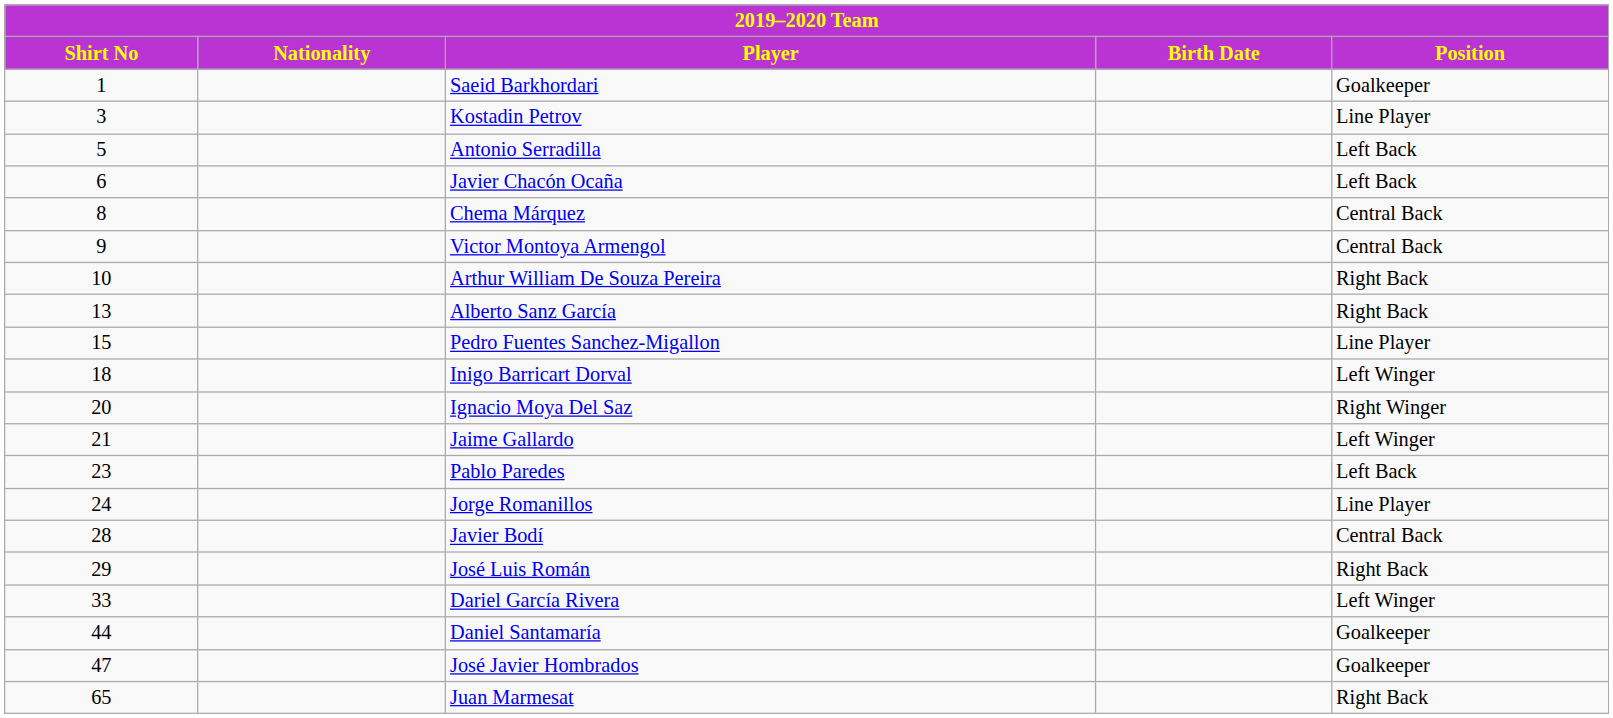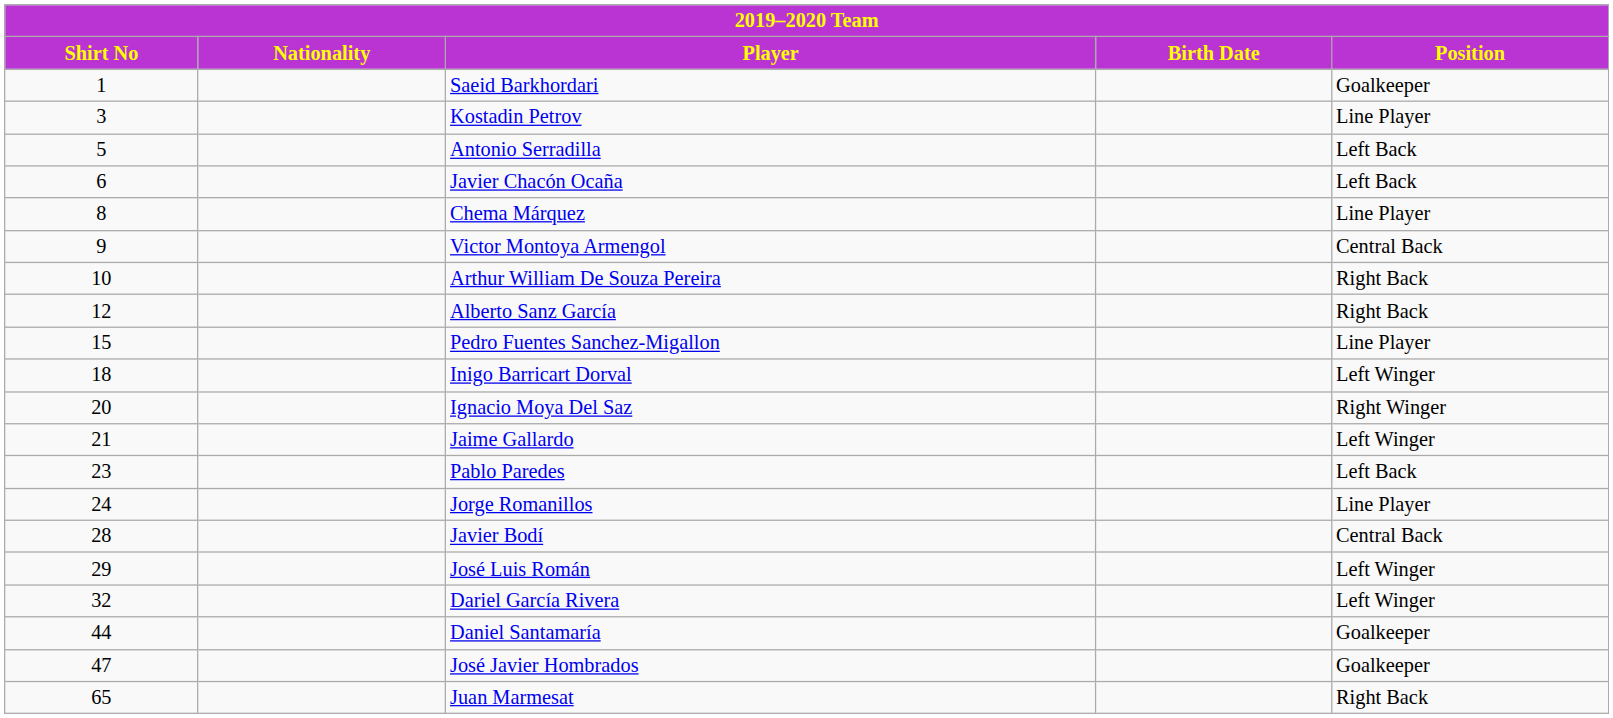 <table class="wikitable collapsible collapsed" style="width:100%;">
 <tr>
 <th colspan=5 style="background-color:#BA33D3;color:#FFFF00;text-align:center;"> <strong>2019–2020 Team</strong></th>
 </tr>
 <tr>
 <th style="color:#FFFF00; background:#BA33D3">Shirt No</th>
 <th style="color:#FFFF00; background:#BA33D3">Nationality</th>
 <th style="color:#FFFF00; background:#BA33D3">Player</th>
 <th style="color:#FFFF00; background:#BA33D3">Birth Date</th>
 <th style="color:#FFFF00; background:#BA33D3">Position</th>
 </tr>
 <tr>
 <td align=center>1</td>
 <td></td>
 <td><a href='#'>Saeid Barkhordari</a></td>
 <td></td>
 <td>Goalkeeper</td>
 </tr>
 <tr>
 <td align=center>3</td>
 <td></td>
 <td><a href='#'>Kostadin Petrov</a></td>
 <td></td>
 <td>Line Player</td>
 </tr>
 <tr>
 <td align=center>5</td>
 <td></td>
 <td><a href='#'>Antonio Serradilla</a></td>
 <td></td>
 <td>Left Back</td>
 </tr>
 <tr>
 <td align=center>6</td>
 <td></td>
 <td><a href='#'>Javier Chacón Ocaña</a></td>
 <td></td>
 <td>Left Back</td>
 </tr>
 <tr>
 <td align=center>8</td>
 <td></td>
 <td><a href='#'>Chema Márquez</a></td>
 <td></td>
-<td>Central Back</td>
+<td>Line Player</td>
 </tr>
 <tr>
 <td align=center>9</td>
 <td></td>
 <td><a href='#'>Victor Montoya Armengol</a></td>
 <td></td>
 <td>Central Back</td>
 </tr>
 <tr>
 <td align=center>10</td>
 <td></td>
 <td><a href='#'>Arthur William De Souza Pereira</a></td>
 <td></td>
 <td>Right Back</td>
 </tr>
 <tr>
-<td align=center>13</td>
+<td align=center>12</td>
 <td></td>
 <td><a href='#'>Alberto Sanz García</a></td>
 <td></td>
 <td>Right Back</td>
 </tr>
 <tr>
 <td align=center>15</td>
 <td></td>
 <td><a href='#'>Pedro Fuentes Sanchez-Migallon</a></td>
 <td></td>
 <td>Line Player</td>
 </tr>
 <tr>
 <td align=center>18</td>
 <td></td>
 <td><a href='#'>Inigo Barricart Dorval</a></td>
 <td></td>
 <td>Left Winger</td>
 </tr>
 <tr>
 <td align=center>20</td>
 <td></td>
 <td><a href='#'>Ignacio Moya Del Saz</a></td>
 <td></td>
 <td>Right Winger</td>
 </tr>
 <tr>
 <td align=center>21</td>
 <td></td>
 <td><a href='#'>Jaime Gallardo</a></td>
 <td></td>
 <td>Left Winger</td>
 </tr>
 <tr>
 <td align=center>23</td>
 <td></td>
 <td><a href='#'>Pablo Paredes</a></td>
 <td></td>
 <td>Left Back</td>
 </tr>
 <tr>
 <td align=center>24</td>
 <td></td>
 <td><a href='#'>Jorge Romanillos</a></td>
 <td></td>
 <td>Line Player</td>
 </tr>
 <tr>
 <td align=center>28</td>
 <td></td>
 <td><a href='#'>Javier Bodí</a></td>
 <td></td>
 <td>Central Back</td>
 </tr>
 <tr>
 <td align=center>29</td>
 <td></td>
 <td><a href='#'>José Luis Román</a></td>
 <td></td>
-<td>Right Back</td>
+<td>Left Winger</td>
 </tr>
 <tr>
-<td align=center>33</td>
+<td align=center>32</td>
 <td></td>
 <td><a href='#'>Dariel García Rivera</a></td>
 <td></td>
 <td>Left Winger</td>
 </tr>
 <tr>
 <td align=center>44</td>
 <td></td>
 <td><a href='#'>Daniel Santamaría</a></td>
 <td></td>
 <td>Goalkeeper</td>
 </tr>
 <tr>
 <td align=center>47</td>
 <td></td>
 <td><a href='#'>José Javier Hombrados</a></td>
 <td></td>
 <td>Goalkeeper</td>
 </tr>
 <tr>
 <td align=center>65</td>
 <td></td>
 <td><a href='#'>Juan Marmesat</a></td>
 <td></td>
 <td>Right Back</td>
 </tr>
 </table>
